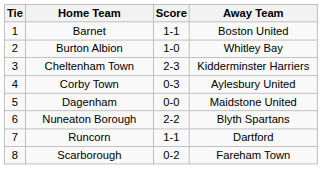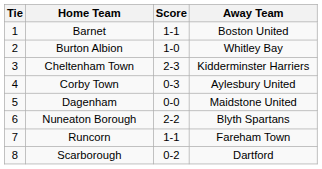 <table class="wikitable" style="text-align:center;">
 <tr>
 <th width=20>Tie</th>
 <th width=175>Home Team</th>
 <th width=20>Score</th>
 <th width=175>Away Team</th>
 </tr>
 <tr>
 <td>1</td>
 <td>Barnet</td>
 <td>1-1</td>
 <td>Boston United</td>
 </tr>
 <tr>
 <td>2</td>
 <td>Burton Albion</td>
 <td>1-0</td>
 <td>Whitley Bay</td>
 </tr>
 <tr>
 <td>3</td>
 <td>Cheltenham Town</td>
 <td>2-3</td>
 <td>Kidderminster Harriers</td>
 </tr>
 <tr>
 <td>4</td>
 <td>Corby Town</td>
 <td>0-3</td>
 <td>Aylesbury United</td>
 </tr>
 <tr>
 <td>5</td>
 <td>Dagenham</td>
 <td>0-0</td>
 <td>Maidstone United</td>
 </tr>
 <tr>
 <td>6</td>
 <td>Nuneaton Borough</td>
 <td>2-2</td>
 <td>Blyth Spartans</td>
 </tr>
 <tr>
 <td>7</td>
 <td>Runcorn</td>
 <td>1-1</td>
-<td>Dartford</td>
+<td>Fareham Town</td>
 </tr>
 <tr>
 <td>8</td>
 <td>Scarborough</td>
 <td>0-2</td>
-<td>Fareham Town</td>
+<td>Dartford</td>
 </tr>
 </table>
